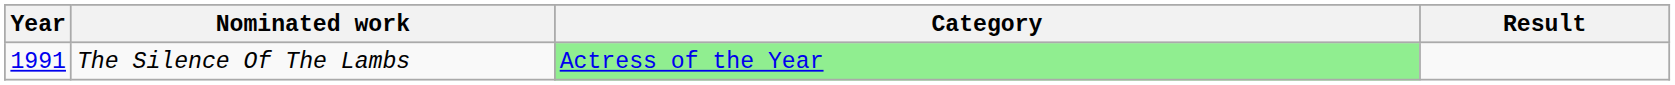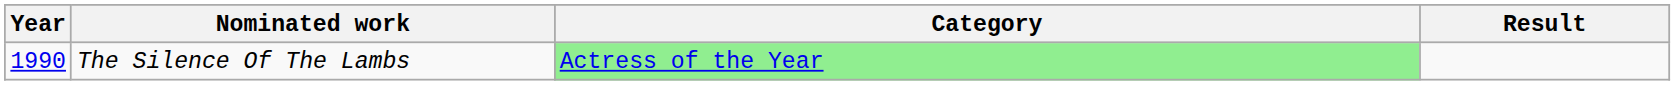 <table class=wikitable>
 <tr>
 <th width=4%>Year</th>
 <th width=29%>Nominated work</th>
 <th width=52%>Category</th>
 <th width=15%>Result</th>
 </tr>
 <tr>
-<td align=center><a href='#'>1991</a></td>
+<td align=center><a href='#'>1990</a></td>
 <td><em>The Silence Of The Lambs</em></td>
 <td style="background: lightgreen;"><a href='#'>Actress of the Year</a></td>
 <td></td>
 </tr>
 </table>
